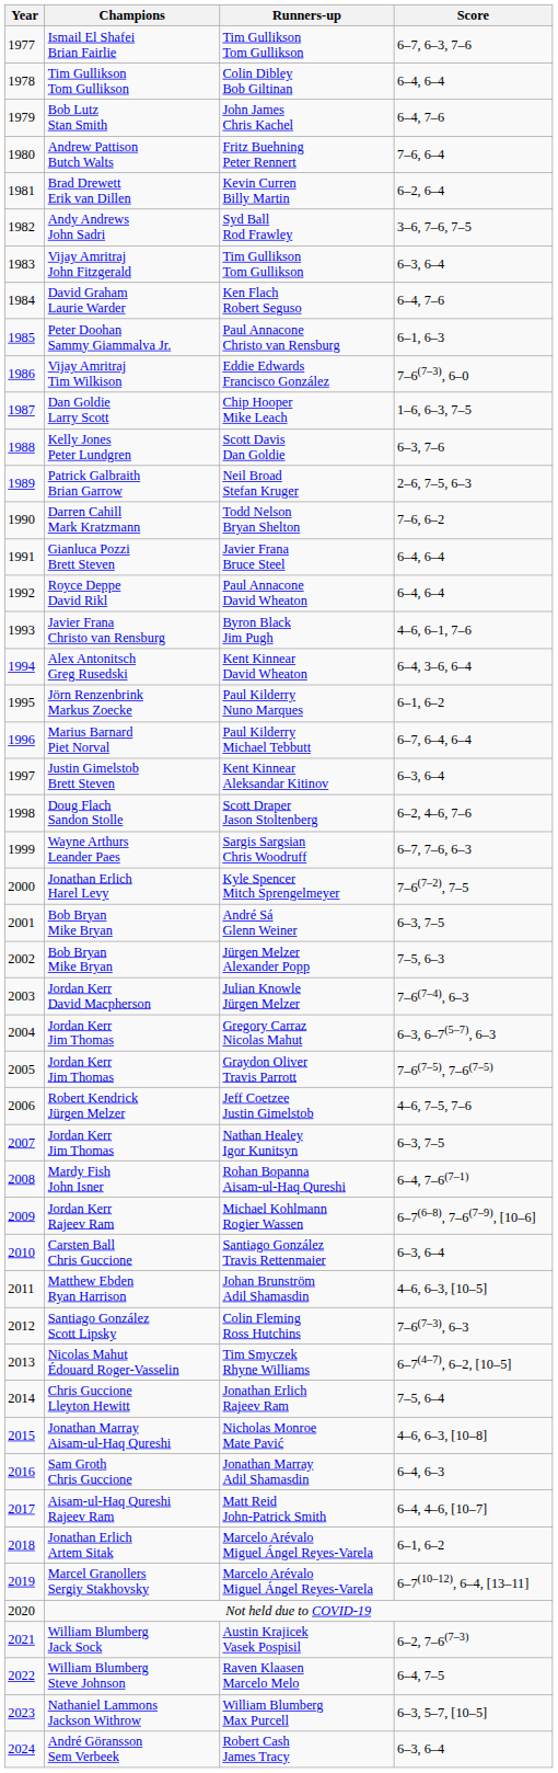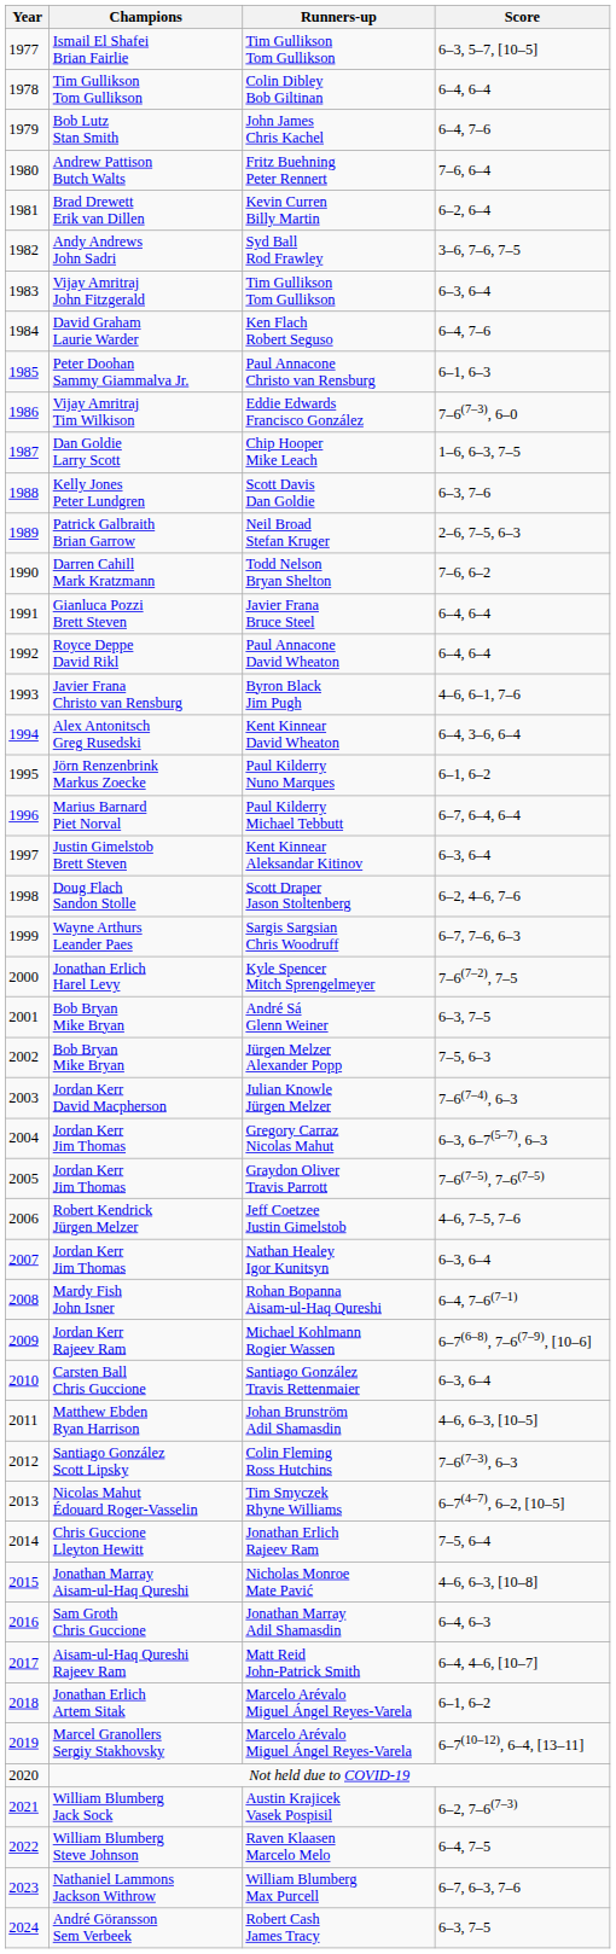 <table class="wikitable">
 <tr>
 <th style="width:40px">Year</th>
 <th style="width:200px">Champions</th>
 <th style="width:200px">Runners-up</th>
 <th style="width:180px" class="unsortable">Score</th>
 </tr>
 <tr>
 <td>1977</td>
 <td> <a href='#'>Ismail El Shafei</a><br> <a href='#'>Brian Fairlie</a></td>
 <td> <a href='#'>Tim Gullikson</a><br> <a href='#'>Tom Gullikson</a></td>
-<td>6–7, 6–3, 7–6</td>
+<td>6–3, 5–7, [10–5]</td>
 </tr>
 <tr>
 <td>1978</td>
 <td> <a href='#'>Tim Gullikson</a><br> <a href='#'>Tom Gullikson</a></td>
 <td> <a href='#'>Colin Dibley</a><br> <a href='#'>Bob Giltinan</a></td>
 <td>6–4, 6–4</td>
 </tr>
 <tr>
 <td>1979</td>
 <td> <a href='#'>Bob Lutz</a><br> <a href='#'>Stan Smith</a></td>
 <td> <a href='#'>John James</a><br> <a href='#'>Chris Kachel</a></td>
 <td>6–4, 7–6</td>
 </tr>
 <tr>
 <td>1980</td>
 <td> <a href='#'>Andrew Pattison</a><br> <a href='#'>Butch Walts</a></td>
 <td> <a href='#'>Fritz Buehning</a><br> <a href='#'>Peter Rennert</a></td>
 <td>7–6, 6–4</td>
 </tr>
 <tr>
 <td>1981</td>
 <td> <a href='#'>Brad Drewett</a><br> <a href='#'>Erik van Dillen</a></td>
 <td> <a href='#'>Kevin Curren</a><br> <a href='#'>Billy Martin</a></td>
 <td>6–2, 6–4</td>
 </tr>
 <tr>
 <td>1982</td>
 <td> <a href='#'>Andy Andrews</a><br> <a href='#'>John Sadri</a></td>
 <td> <a href='#'>Syd Ball</a><br> <a href='#'>Rod Frawley</a></td>
 <td>3–6, 7–6, 7–5</td>
 </tr>
 <tr>
 <td>1983</td>
 <td> <a href='#'>Vijay Amritraj</a><br> <a href='#'>John Fitzgerald</a></td>
 <td> <a href='#'>Tim Gullikson</a><br> <a href='#'>Tom Gullikson</a></td>
 <td>6–3, 6–4</td>
 </tr>
 <tr>
 <td>1984</td>
 <td> <a href='#'>David Graham</a><br> <a href='#'>Laurie Warder</a></td>
 <td> <a href='#'>Ken Flach</a><br> <a href='#'>Robert Seguso</a></td>
 <td>6–4, 7–6</td>
 </tr>
 <tr>
 <td><a href='#'>1985</a></td>
 <td> <a href='#'>Peter Doohan</a><br> <a href='#'>Sammy Giammalva Jr.</a></td>
 <td> <a href='#'>Paul Annacone</a><br> <a href='#'>Christo van Rensburg</a></td>
 <td>6–1, 6–3</td>
 </tr>
 <tr>
 <td><a href='#'>1986</a></td>
 <td> <a href='#'>Vijay Amritraj</a><br> <a href='#'>Tim Wilkison</a></td>
 <td> <a href='#'>Eddie Edwards</a><br> <a href='#'>Francisco González</a></td>
 <td>7–6<sup>(7–3)</sup>, 6–0</td>
 </tr>
 <tr>
 <td><a href='#'>1987</a></td>
 <td> <a href='#'>Dan Goldie</a><br> <a href='#'>Larry Scott</a></td>
 <td> <a href='#'>Chip Hooper</a><br> <a href='#'>Mike Leach</a></td>
 <td>1–6, 6–3, 7–5</td>
 </tr>
 <tr>
 <td><a href='#'>1988</a></td>
 <td> <a href='#'>Kelly Jones</a><br> <a href='#'>Peter Lundgren</a></td>
 <td> <a href='#'>Scott Davis</a><br> <a href='#'>Dan Goldie</a></td>
 <td>6–3, 7–6</td>
 </tr>
 <tr>
 <td><a href='#'>1989</a></td>
 <td> <a href='#'>Patrick Galbraith</a><br> <a href='#'>Brian Garrow</a></td>
 <td> <a href='#'>Neil Broad</a><br> <a href='#'>Stefan Kruger</a></td>
 <td>2–6, 7–5, 6–3</td>
 </tr>
 <tr>
 <td>1990</td>
 <td> <a href='#'>Darren Cahill</a><br> <a href='#'>Mark Kratzmann</a></td>
 <td> <a href='#'>Todd Nelson</a><br> <a href='#'>Bryan Shelton</a></td>
 <td>7–6, 6–2</td>
 </tr>
 <tr>
 <td>1991</td>
 <td> <a href='#'>Gianluca Pozzi</a><br> <a href='#'>Brett Steven</a></td>
 <td> <a href='#'>Javier Frana</a><br> <a href='#'>Bruce Steel</a></td>
 <td>6–4, 6–4</td>
 </tr>
 <tr>
 <td>1992</td>
 <td> <a href='#'>Royce Deppe</a><br> <a href='#'>David Rikl</a></td>
 <td> <a href='#'>Paul Annacone</a><br> <a href='#'>David Wheaton</a></td>
 <td>6–4, 6–4</td>
 </tr>
 <tr>
 <td>1993</td>
 <td> <a href='#'>Javier Frana</a><br> <a href='#'>Christo van Rensburg</a></td>
 <td> <a href='#'>Byron Black</a><br> <a href='#'>Jim Pugh</a></td>
 <td>4–6, 6–1, 7–6</td>
 </tr>
 <tr>
 <td><a href='#'>1994</a></td>
 <td> <a href='#'>Alex Antonitsch</a><br> <a href='#'>Greg Rusedski</a></td>
 <td> <a href='#'>Kent Kinnear</a><br> <a href='#'>David Wheaton</a></td>
 <td>6–4, 3–6, 6–4</td>
 </tr>
 <tr>
 <td>1995</td>
 <td> <a href='#'>Jörn Renzenbrink</a><br> <a href='#'>Markus Zoecke</a></td>
 <td> <a href='#'>Paul Kilderry</a><br> <a href='#'>Nuno Marques</a></td>
 <td>6–1, 6–2</td>
 </tr>
 <tr>
 <td><a href='#'>1996</a></td>
 <td> <a href='#'>Marius Barnard</a><br> <a href='#'>Piet Norval</a></td>
 <td> <a href='#'>Paul Kilderry</a><br> <a href='#'>Michael Tebbutt</a></td>
 <td>6–7, 6–4, 6–4</td>
 </tr>
 <tr>
 <td>1997</td>
 <td> <a href='#'>Justin Gimelstob</a><br> <a href='#'>Brett Steven</a></td>
 <td> <a href='#'>Kent Kinnear</a><br> <a href='#'>Aleksandar Kitinov</a></td>
 <td>6–3, 6–4</td>
 </tr>
 <tr>
 <td>1998</td>
 <td> <a href='#'>Doug Flach</a><br> <a href='#'>Sandon Stolle</a></td>
 <td> <a href='#'>Scott Draper</a><br> <a href='#'>Jason Stoltenberg</a></td>
 <td>6–2, 4–6, 7–6</td>
 </tr>
 <tr>
 <td>1999</td>
 <td> <a href='#'>Wayne Arthurs</a><br> <a href='#'>Leander Paes</a></td>
 <td> <a href='#'>Sargis Sargsian</a><br> <a href='#'>Chris Woodruff</a></td>
 <td>6–7, 7–6, 6–3</td>
 </tr>
 <tr>
 <td>2000</td>
 <td> <a href='#'>Jonathan Erlich</a><br> <a href='#'>Harel Levy</a></td>
 <td> <a href='#'>Kyle Spencer</a><br> <a href='#'>Mitch Sprengelmeyer</a></td>
 <td>7–6<sup>(7–2)</sup>, 7–5</td>
 </tr>
 <tr>
 <td>2001</td>
 <td> <a href='#'>Bob Bryan</a><br> <a href='#'>Mike Bryan</a></td>
 <td> <a href='#'>André Sá</a><br> <a href='#'>Glenn Weiner</a></td>
 <td>6–3, 7–5</td>
 </tr>
 <tr>
 <td>2002</td>
 <td> <a href='#'>Bob Bryan</a><br> <a href='#'>Mike Bryan</a></td>
 <td> <a href='#'>Jürgen Melzer</a><br> <a href='#'>Alexander Popp</a></td>
 <td>7–5, 6–3</td>
 </tr>
 <tr>
 <td>2003</td>
 <td> <a href='#'>Jordan Kerr</a><br> <a href='#'>David Macpherson</a></td>
 <td> <a href='#'>Julian Knowle</a><br> <a href='#'>Jürgen Melzer</a></td>
 <td>7–6<sup>(7–4)</sup>, 6–3</td>
 </tr>
 <tr>
 <td>2004</td>
 <td> <a href='#'>Jordan Kerr</a><br> <a href='#'>Jim Thomas</a></td>
 <td> <a href='#'>Gregory Carraz</a><br> <a href='#'>Nicolas Mahut</a></td>
 <td>6–3, 6–7<sup>(5–7)</sup>, 6–3</td>
 </tr>
 <tr>
 <td>2005</td>
 <td> <a href='#'>Jordan Kerr</a><br>  <a href='#'>Jim Thomas</a></td>
 <td> <a href='#'>Graydon Oliver</a><br> <a href='#'>Travis Parrott</a></td>
 <td>7–6<sup>(7–5)</sup>, 7–6<sup>(7–5)</sup></td>
 </tr>
 <tr>
 <td>2006</td>
 <td> <a href='#'>Robert Kendrick</a><br> <a href='#'>Jürgen Melzer</a></td>
 <td> <a href='#'>Jeff Coetzee</a><br> <a href='#'>Justin Gimelstob</a></td>
 <td>4–6, 7–5, 7–6</td>
 </tr>
 <tr>
 <td><a href='#'>2007</a></td>
 <td> <a href='#'>Jordan Kerr</a><br> <a href='#'>Jim Thomas</a></td>
 <td> <a href='#'>Nathan Healey</a> <br> <a href='#'>Igor Kunitsyn</a></td>
-<td>6–3, 7–5</td>
+<td>6–3, 6–4</td>
 </tr>
 <tr>
 <td><a href='#'>2008</a></td>
 <td> <a href='#'>Mardy Fish</a><br> <a href='#'>John Isner</a></td>
 <td> <a href='#'>Rohan Bopanna</a> <br> <a href='#'>Aisam-ul-Haq Qureshi</a></td>
 <td>6–4, 7–6<sup>(7–1)</sup></td>
 </tr>
 <tr>
 <td><a href='#'>2009</a></td>
 <td> <a href='#'>Jordan Kerr</a><br> <a href='#'>Rajeev Ram</a></td>
 <td> <a href='#'>Michael Kohlmann</a><br> <a href='#'>Rogier Wassen</a></td>
 <td>6–7<sup>(6–8)</sup>, 7–6<sup>(7–9)</sup>, [10–6]</td>
 </tr>
 <tr>
 <td><a href='#'>2010</a></td>
 <td> <a href='#'>Carsten Ball</a><br> <a href='#'>Chris Guccione</a></td>
 <td> <a href='#'>Santiago González</a><br> <a href='#'>Travis Rettenmaier</a></td>
 <td>6–3, 6–4</td>
 </tr>
 <tr>
 <td>2011</td>
 <td> <a href='#'>Matthew Ebden</a><br> <a href='#'>Ryan Harrison</a></td>
 <td> <a href='#'>Johan Brunström</a><br> <a href='#'>Adil Shamasdin</a></td>
 <td>4–6, 6–3, [10–5]</td>
 </tr>
 <tr>
 <td>2012</td>
 <td> <a href='#'>Santiago González</a><br> <a href='#'>Scott Lipsky</a></td>
 <td> <a href='#'>Colin Fleming</a><br> <a href='#'>Ross Hutchins</a></td>
 <td>7–6<sup>(7–3)</sup>, 6–3</td>
 </tr>
 <tr>
 <td>2013</td>
 <td> <a href='#'>Nicolas Mahut</a><br> <a href='#'>Édouard Roger-Vasselin</a></td>
 <td> <a href='#'>Tim Smyczek</a><br> <a href='#'>Rhyne Williams</a></td>
 <td>6–7<sup>(4–7)</sup>, 6–2, [10–5]</td>
 </tr>
 <tr>
 <td>2014</td>
 <td> <a href='#'>Chris Guccione</a><br> <a href='#'>Lleyton Hewitt</a></td>
 <td> <a href='#'>Jonathan Erlich</a><br> <a href='#'>Rajeev Ram</a></td>
 <td>7–5, 6–4</td>
 </tr>
 <tr>
 <td><a href='#'>2015</a></td>
 <td> <a href='#'>Jonathan Marray</a><br> <a href='#'>Aisam-ul-Haq Qureshi</a></td>
 <td> <a href='#'>Nicholas Monroe</a><br> <a href='#'>Mate Pavić</a></td>
 <td>4–6, 6–3, [10–8]</td>
 </tr>
 <tr>
 <td><a href='#'>2016</a></td>
 <td> <a href='#'>Sam Groth</a> <br>  <a href='#'>Chris Guccione</a></td>
 <td> <a href='#'>Jonathan Marray</a> <br>  <a href='#'>Adil Shamasdin</a></td>
 <td>6–4, 6–3</td>
 </tr>
 <tr>
 <td><a href='#'>2017</a></td>
 <td> <a href='#'>Aisam-ul-Haq Qureshi</a> <br> <a href='#'>Rajeev Ram</a></td>
 <td> <a href='#'>Matt Reid</a> <br> <a href='#'>John-Patrick Smith</a></td>
 <td>6–4, 4–6, [10–7]</td>
 </tr>
 <tr>
 <td><a href='#'>2018</a></td>
 <td> <a href='#'>Jonathan Erlich</a> <br> <a href='#'>Artem Sitak</a></td>
 <td> <a href='#'>Marcelo Arévalo</a> <br> <a href='#'>Miguel Ángel Reyes-Varela</a></td>
 <td>6–1, 6–2</td>
 </tr>
 <tr>
 <td><a href='#'>2019</a></td>
 <td> <a href='#'>Marcel Granollers</a> <br> <a href='#'>Sergiy Stakhovsky</a></td>
 <td> <a href='#'>Marcelo Arévalo</a> <br> <a href='#'>Miguel Ángel Reyes-Varela</a></td>
 <td>6–7<sup>(10–12)</sup>, 6–4, [13–11]</td>
 </tr>
 <tr>
 <td style=background:>2020</td>
 <td colspan=3 align=center style=background:><em>Not held due to <a href='#'>COVID-19</a></em></td>
 </tr>
 <tr>
 <td><a href='#'>2021</a></td>
 <td> <a href='#'>William Blumberg</a> <br> <a href='#'>Jack Sock</a></td>
 <td> <a href='#'>Austin Krajicek</a> <br> <a href='#'>Vasek Pospisil</a></td>
 <td>6–2, 7–6<sup>(7–3)</sup></td>
 </tr>
 <tr>
 <td><a href='#'>2022</a></td>
 <td> <a href='#'>William Blumberg</a> <br> <a href='#'>Steve Johnson</a></td>
 <td> <a href='#'>Raven Klaasen</a> <br> <a href='#'>Marcelo Melo</a></td>
 <td>6–4, 7–5</td>
 </tr>
 <tr>
 <td><a href='#'>2023</a></td>
 <td> <a href='#'>Nathaniel Lammons</a> <br> <a href='#'>Jackson Withrow</a></td>
 <td> <a href='#'>William Blumberg</a> <br> <a href='#'>Max Purcell</a></td>
-<td>6–3, 5–7, [10–5]</td>
+<td>6–7, 6–3, 7–6</td>
 </tr>
 <tr>
 <td><a href='#'>2024</a></td>
 <td> <a href='#'>André Göransson</a> <br> <a href='#'>Sem Verbeek</a></td>
 <td> <a href='#'>Robert Cash</a> <br> <a href='#'>James Tracy</a></td>
-<td>6–3, 6–4</td>
+<td>6–3, 7–5</td>
 </tr>
 </table>
